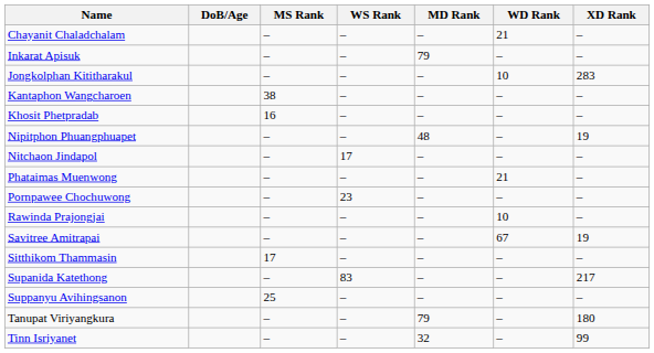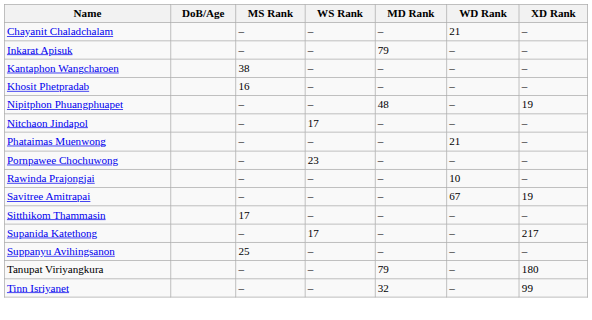 <table class="wikitable"  style="width:800px; font-size:95%;">
 <tr>
 <th align="left">Name</th>
 <th align="left">DoB/Age</th>
 <th align="left">MS Rank</th>
 <th align="left">WS Rank</th>
 <th align="left">MD Rank</th>
 <th align="left">WD Rank</th>
 <th align="left">XD Rank</th>
 </tr>
 <tr>
 <td><a href='#'>Chayanit Chaladchalam</a></td>
 <td></td>
 <td>–</td>
 <td>–</td>
 <td>–</td>
 <td>21</td>
 <td>–</td>
 </tr>
 <tr>
 <td><a href='#'>Inkarat Apisuk</a></td>
 <td></td>
 <td>–</td>
 <td>–</td>
 <td>79</td>
 <td>–</td>
 <td>–</td>
-</tr>
-<tr>
-<td><a href='#'>Jongkolphan Kititharakul</a></td>
-<td></td>
-<td>–</td>
-<td>–</td>
-<td>–</td>
-<td>10</td>
-<td>283</td>
 </tr>
 <tr>
 <td><a href='#'>Kantaphon Wangcharoen</a></td>
 <td></td>
 <td>38</td>
 <td>–</td>
 <td>–</td>
 <td>–</td>
 <td>–</td>
 </tr>
 <tr>
 <td><a href='#'>Khosit Phetpradab</a></td>
 <td></td>
 <td>16</td>
 <td>–</td>
 <td>–</td>
 <td>–</td>
 <td>–</td>
 </tr>
 <tr>
 <td><a href='#'>Nipitphon Phuangphuapet</a></td>
 <td></td>
 <td>–</td>
 <td>–</td>
 <td>48</td>
 <td>–</td>
 <td>19</td>
 </tr>
 <tr>
 <td><a href='#'>Nitchaon Jindapol</a></td>
 <td></td>
 <td>–</td>
 <td>17</td>
 <td>–</td>
 <td>–</td>
 <td>–</td>
 </tr>
 <tr>
 <td><a href='#'>Phataimas Muenwong</a></td>
 <td></td>
 <td>–</td>
 <td>–</td>
 <td>–</td>
 <td>21</td>
 <td>–</td>
 </tr>
 <tr>
 <td><a href='#'>Pornpawee Chochuwong</a></td>
 <td></td>
 <td>–</td>
 <td>23</td>
 <td>–</td>
 <td>–</td>
 <td>–</td>
 </tr>
 <tr>
 <td><a href='#'>Rawinda Prajongjai</a></td>
 <td></td>
 <td>–</td>
 <td>–</td>
 <td>–</td>
 <td>10</td>
 <td>–</td>
 </tr>
 <tr>
 <td><a href='#'>Savitree Amitrapai</a></td>
 <td></td>
 <td>–</td>
 <td>–</td>
 <td>–</td>
 <td>67</td>
 <td>19</td>
 </tr>
 <tr>
 <td><a href='#'>Sitthikom Thammasin</a></td>
 <td></td>
 <td>17</td>
 <td>–</td>
 <td>–</td>
 <td>–</td>
 <td>–</td>
 </tr>
 <tr>
 <td><a href='#'>Supanida Katethong</a></td>
 <td></td>
 <td>–</td>
-<td>83</td>
+<td>17</td>
 <td>–</td>
 <td>–</td>
 <td>217</td>
 </tr>
 <tr>
 <td><a href='#'>Suppanyu Avihingsanon</a></td>
 <td></td>
 <td>25</td>
 <td>–</td>
 <td>–</td>
 <td>–</td>
 <td>–</td>
 </tr>
 <tr>
 <td>Tanupat Viriyangkura</td>
 <td></td>
 <td>–</td>
 <td>–</td>
 <td>79</td>
 <td>–</td>
 <td>180</td>
 </tr>
 <tr>
 <td><a href='#'>Tinn Isriyanet</a></td>
 <td></td>
 <td>–</td>
 <td>–</td>
 <td>32</td>
 <td>–</td>
 <td>99</td>
 </tr>
 </table>
